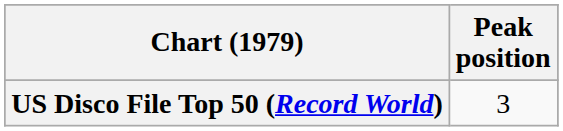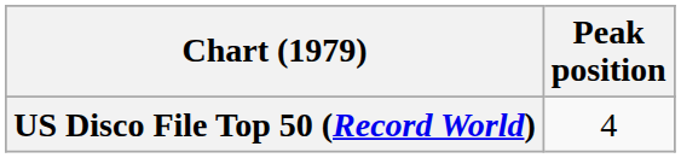 <table class="wikitable plainrowheaders" style="text-align:center">
 <tr>
 <th scope="col">Chart (1979)</th>
 <th scope="col">Peak<br>position</th>
 </tr>
 <tr>
 <th scope="row">US Disco File Top 50 (<em><a href='#'>Record World</a></em>)</th>
-<td>3</td>
+<td>4</td>
 </tr>
 </table>
